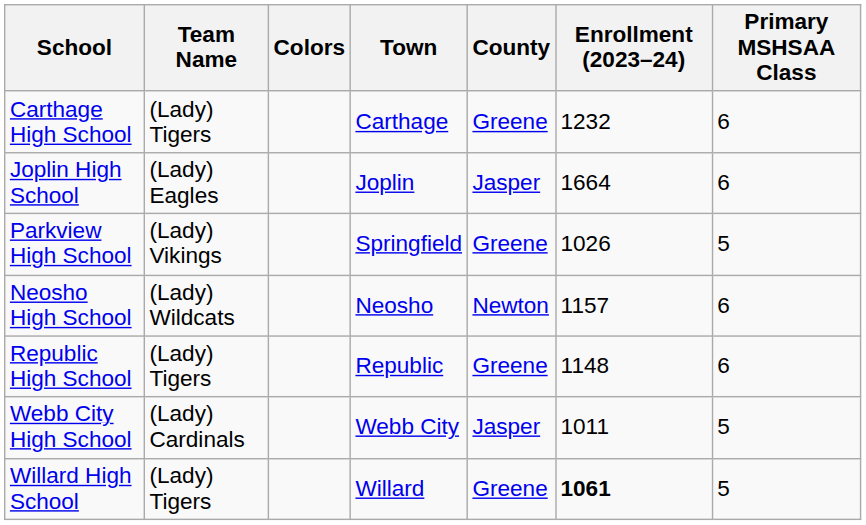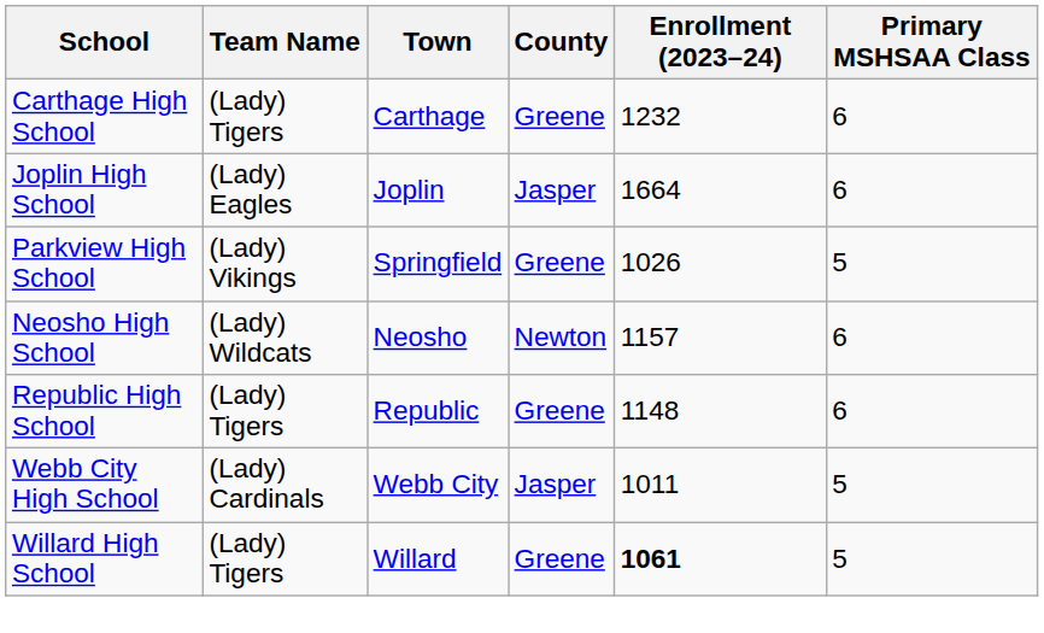 <table class="wikitable" border="1">
 <tr>
 <th>School</th>
 <th>Team Name</th>
-<th>Colors</th>
 <th>Town</th>
 <th>County</th>
 <th>Enrollment (2023–24)</th>
 <th>Primary MSHSAA Class</th>
 </tr>
 <tr>
 <td><a href='#'>Carthage High School</a></td>
 <td>(Lady) Tigers</td>
-<td> </td>
 <td><a href='#'>Carthage</a></td>
 <td><a href='#'>Greene</a></td>
 <td>1232</td>
 <td>6</td>
 </tr>
 <tr>
 <td><a href='#'>Joplin High School</a></td>
 <td>(Lady) Eagles</td>
-<td> </td>
 <td><a href='#'>Joplin</a></td>
 <td><a href='#'>Jasper</a></td>
 <td>1664</td>
 <td>6</td>
 </tr>
 <tr>
 <td><a href='#'>Parkview High School</a></td>
 <td>(Lady) Vikings</td>
-<td> </td>
 <td><a href='#'>Springfield</a></td>
 <td><a href='#'>Greene</a></td>
 <td>1026</td>
 <td>5</td>
 </tr>
 <tr>
 <td><a href='#'>Neosho High School</a></td>
 <td>(Lady) Wildcats</td>
-<td> </td>
 <td><a href='#'>Neosho</a></td>
 <td><a href='#'>Newton</a></td>
 <td>1157</td>
 <td>6</td>
 </tr>
 <tr>
 <td><a href='#'>Republic High School</a></td>
 <td>(Lady) Tigers</td>
-<td> </td>
 <td><a href='#'>Republic</a></td>
 <td><a href='#'>Greene</a></td>
 <td>1148</td>
 <td>6</td>
 </tr>
 <tr>
 <td><a href='#'>Webb City High School</a></td>
 <td>(Lady) Cardinals</td>
-<td> </td>
 <td><a href='#'>Webb City</a></td>
 <td><a href='#'>Jasper</a></td>
 <td>1011</td>
 <td>5</td>
 </tr>
 <tr>
 <td><a href='#'>Willard High School</a></td>
 <td>(Lady) Tigers</td>
-<td> </td>
 <td><a href='#'>Willard</a></td>
 <td><a href='#'>Greene</a></td>
 <td><strong>1061</strong></td>
 <td>5</td>
 </tr>
 </table>
